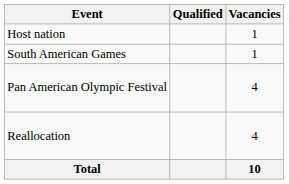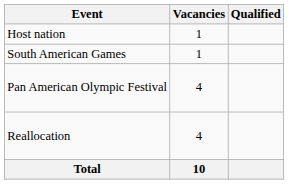 <table class="wikitable">
 <tr>
 <th>Event</th>
+<th>Vacancies</th>
 <th>Qualified</th>
-<th>Vacancies</th>
 </tr>
 <tr>
 <td>Host nation</td>
+<td style="text-align:center;">1</td>
 <td></td>
-<td style="text-align:center;">1</td>
 </tr>
 <tr>
 <td>South American Games</td>
+<td style="text-align:center;">1</td>
 <td></td>
-<td style="text-align:center;">1</td>
 </tr>
 <tr>
 <td>Pan American Olympic Festival</td>
+<td style="text-align:center;">4</td>
 <td><br><br><br> </td>
-<td style="text-align:center;">4</td>
 </tr>
 <tr>
 <td>Reallocation</td>
+<td style="text-align:center;">4</td>
 <td><br><br><br></td>
-<td style="text-align:center;">4</td>
 </tr>
 <tr>
 <th>Total</th>
+<th>10</th>
 <th></th>
-<th>10</th>
 </tr>
 </table>
